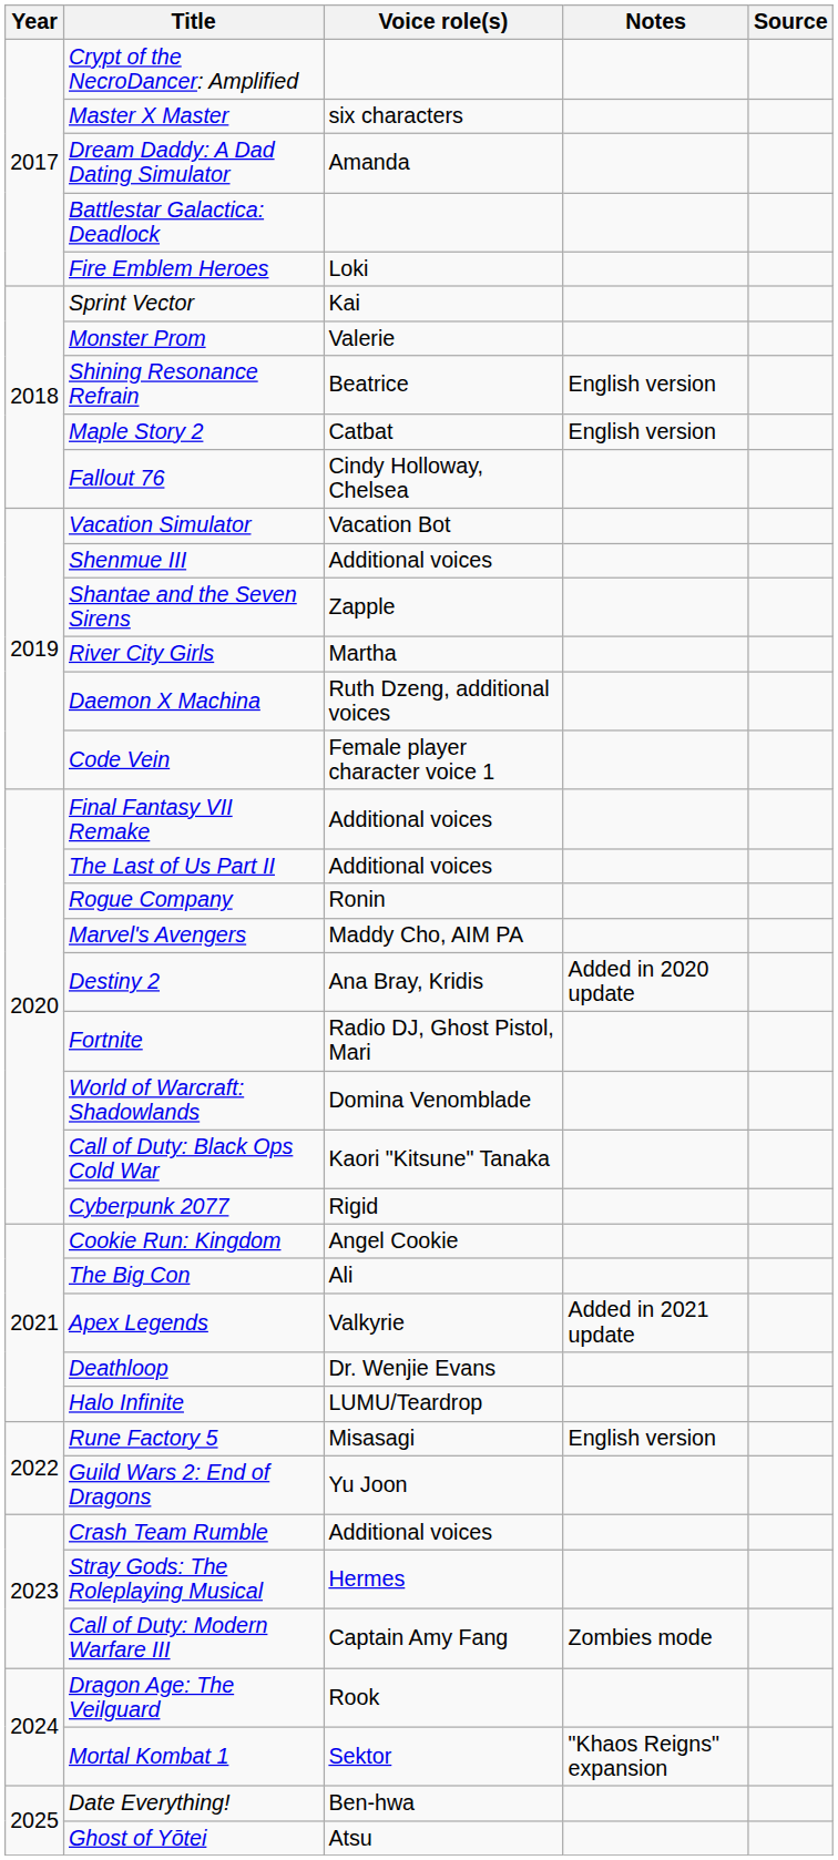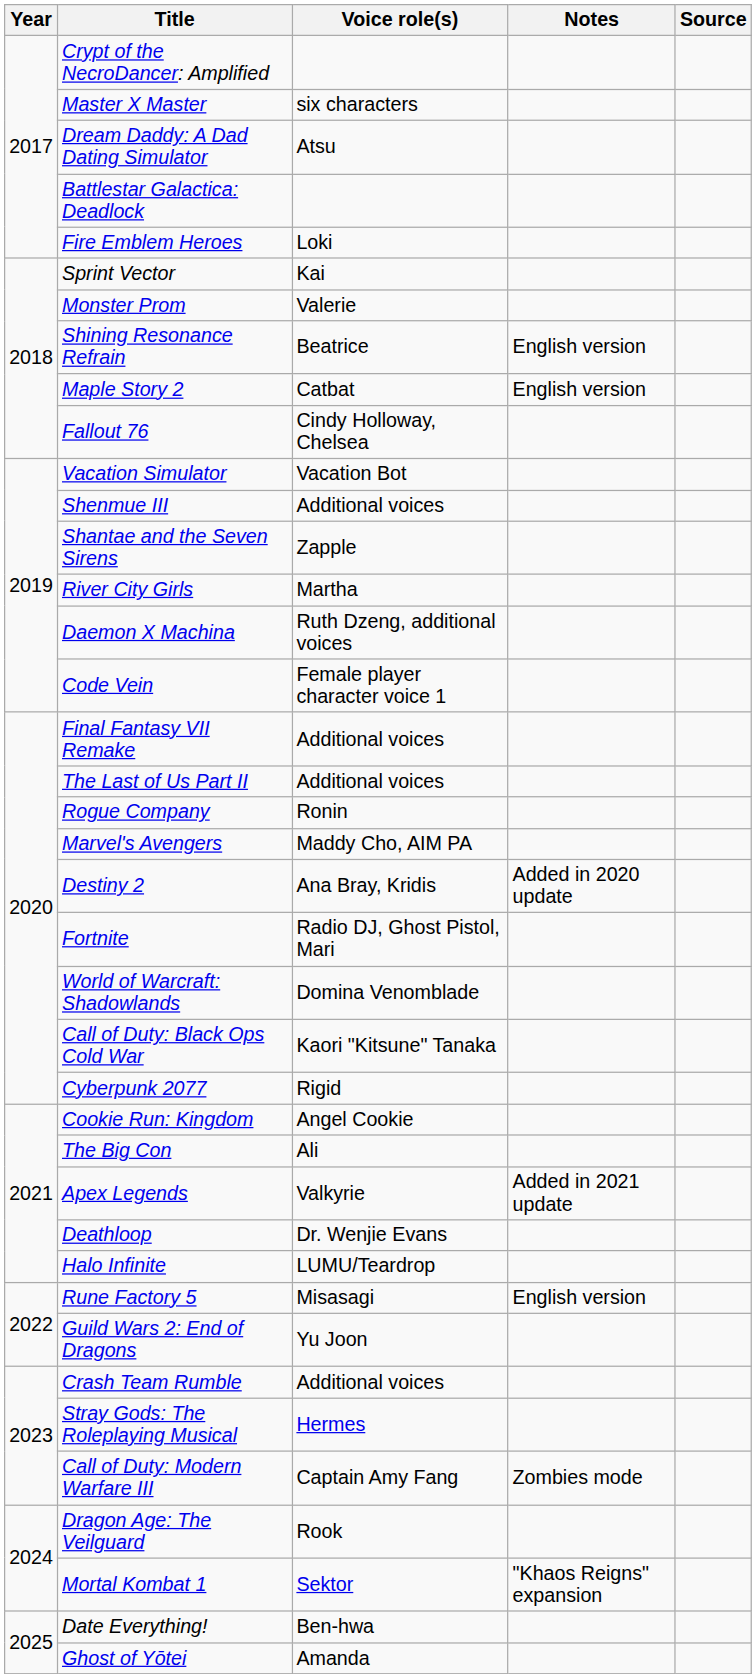 <table class="wikitable sortable">
 <tr>
 <th>Year</th>
 <th>Title</th>
 <th>Voice role(s)</th>
 <th>Notes</th>
 <th>Source</th>
 </tr>
 <tr>
 <td rowspan="5">2017</td>
 <td><em><a href='#'>Crypt of the NecroDancer</a>: Amplified</em></td>
 <td></td>
 <td></td>
 <td></td>
 </tr>
 <tr>
 <td><em><a href='#'>Master X Master</a></em></td>
 <td>six characters</td>
 <td></td>
 <td></td>
 </tr>
 <tr>
 <td><em><a href='#'>Dream Daddy: A Dad Dating Simulator</a></em></td>
-<td>Amanda</td>
+<td>Atsu</td>
 <td></td>
 <td></td>
 </tr>
 <tr>
 <td><em><a href='#'>Battlestar Galactica: Deadlock</a></em></td>
 <td></td>
 <td></td>
 <td></td>
 </tr>
 <tr>
 <td><em><a href='#'>Fire Emblem Heroes</a></em></td>
 <td>Loki</td>
 <td></td>
 <td></td>
 </tr>
 <tr>
 <td rowspan="5">2018</td>
 <td><em>Sprint Vector</em></td>
 <td>Kai</td>
 <td></td>
 <td></td>
 </tr>
 <tr>
 <td><em><a href='#'>Monster Prom</a></em></td>
 <td>Valerie</td>
 <td></td>
 <td></td>
 </tr>
 <tr>
 <td><em><a href='#'>Shining Resonance Refrain</a></em></td>
 <td>Beatrice</td>
 <td>English version</td>
 <td></td>
 </tr>
 <tr>
 <td><em><a href='#'>Maple Story 2</a></em></td>
 <td>Catbat</td>
 <td>English version</td>
 <td></td>
 </tr>
 <tr>
 <td><em><a href='#'>Fallout 76</a></em></td>
 <td>Cindy Holloway, Chelsea</td>
 <td></td>
 <td></td>
 </tr>
 <tr>
 <td rowspan="6">2019</td>
 <td><em><a href='#'>Vacation Simulator</a></em></td>
 <td>Vacation Bot</td>
 <td></td>
 <td></td>
 </tr>
 <tr>
 <td><em><a href='#'>Shenmue III</a></em></td>
 <td>Additional voices</td>
 <td></td>
 <td></td>
 </tr>
 <tr>
 <td><em><a href='#'>Shantae and the Seven Sirens</a></em></td>
 <td>Zapple</td>
 <td></td>
 <td></td>
 </tr>
 <tr>
 <td><em><a href='#'>River City Girls</a></em></td>
 <td>Martha</td>
 <td></td>
 <td></td>
 </tr>
 <tr>
 <td><em><a href='#'>Daemon X Machina</a></em></td>
 <td>Ruth Dzeng, additional voices</td>
 <td></td>
 <td></td>
 </tr>
 <tr>
 <td><em><a href='#'>Code Vein</a></em></td>
 <td>Female player character voice 1</td>
 <td></td>
 <td></td>
 </tr>
 <tr>
 <td rowspan="9">2020</td>
 <td><em><a href='#'>Final Fantasy VII Remake</a></em></td>
 <td>Additional voices</td>
 <td></td>
 <td></td>
 </tr>
 <tr>
 <td><em><a href='#'>The Last of Us Part II</a></em></td>
 <td>Additional voices</td>
 <td></td>
 <td></td>
 </tr>
 <tr>
 <td><em><a href='#'>Rogue Company</a></em></td>
 <td>Ronin</td>
 <td></td>
 <td></td>
 </tr>
 <tr>
 <td><em><a href='#'>Marvel's Avengers</a></em></td>
 <td>Maddy Cho, AIM PA</td>
 <td></td>
 <td></td>
 </tr>
 <tr>
 <td><em><a href='#'>Destiny 2</a></em></td>
 <td>Ana Bray, Kridis</td>
 <td>Added in 2020 update</td>
 <td></td>
 </tr>
 <tr>
 <td><em><a href='#'>Fortnite</a></em></td>
 <td>Radio DJ, Ghost Pistol, Mari</td>
 <td></td>
 <td></td>
 </tr>
 <tr>
 <td><em><a href='#'>World of Warcraft: Shadowlands</a></em></td>
 <td>Domina Venomblade</td>
 <td></td>
 <td></td>
 </tr>
 <tr>
 <td><em><a href='#'>Call of Duty: Black Ops Cold War</a></em></td>
 <td>Kaori "Kitsune" Tanaka</td>
 <td></td>
 <td></td>
 </tr>
 <tr>
 <td><em><a href='#'>Cyberpunk 2077</a></em></td>
 <td>Rigid</td>
 <td></td>
 <td></td>
 </tr>
 <tr>
 <td rowspan="5">2021</td>
 <td><em><a href='#'>Cookie Run: Kingdom</a></em></td>
 <td>Angel Cookie</td>
 <td></td>
 <td></td>
 </tr>
 <tr>
 <td><em><a href='#'>The Big Con</a></em></td>
 <td>Ali</td>
 <td></td>
 </tr>
 <tr>
 <td><em><a href='#'>Apex Legends</a></em></td>
 <td>Valkyrie</td>
 <td>Added in 2021 update</td>
 <td></td>
 </tr>
 <tr>
 <td><em><a href='#'>Deathloop</a></em></td>
 <td>Dr. Wenjie Evans</td>
 <td></td>
 <td></td>
 </tr>
 <tr>
 <td><em><a href='#'>Halo Infinite</a></em></td>
 <td>LUMU/Teardrop</td>
 <td></td>
 <td></td>
 </tr>
 <tr>
 <td rowspan="2">2022</td>
 <td><em><a href='#'>Rune Factory 5</a></em></td>
 <td>Misasagi</td>
 <td>English version</td>
 <td></td>
 </tr>
 <tr>
 <td><em><a href='#'>Guild Wars 2: End of Dragons</a></em></td>
 <td>Yu Joon</td>
 <td></td>
 <td></td>
 </tr>
 <tr>
 <td rowspan="3">2023</td>
 <td><em><a href='#'>Crash Team Rumble</a></em></td>
 <td>Additional voices</td>
 <td></td>
 <td></td>
 </tr>
 <tr>
 <td><em><a href='#'>Stray Gods: The Roleplaying Musical</a></em></td>
 <td><a href='#'>Hermes</a></td>
 <td></td>
 <td></td>
 </tr>
 <tr>
 <td><em><a href='#'>Call of Duty: Modern Warfare III</a></em></td>
 <td>Captain Amy Fang</td>
 <td>Zombies mode</td>
 <td></td>
 </tr>
 <tr>
 <td rowspan="2">2024</td>
 <td><em><a href='#'>Dragon Age: The Veilguard</a></em></td>
 <td>Rook</td>
 <td></td>
 <td></td>
 </tr>
 <tr>
 <td><em><a href='#'>Mortal Kombat 1</a></em></td>
 <td><a href='#'>Sektor</a></td>
 <td>"Khaos Reigns" expansion</td>
 <td></td>
 </tr>
 <tr>
 <td rowspan="2">2025</td>
 <td><em>Date Everything!</em></td>
 <td>Ben-hwa</td>
 <td></td>
 <td></td>
 </tr>
 <tr>
 <td><em><a href='#'>Ghost of Yōtei</a></em></td>
-<td>Atsu</td>
+<td>Amanda</td>
 <td></td>
 <td></td>
 </tr>
 </table>
